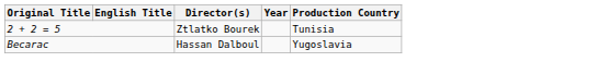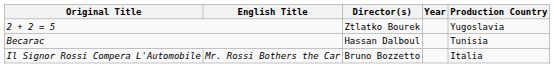 <table class="wikitable sortable">
 <tr>
 <th>Original Title</th>
 <th>English Title</th>
 <th>Director(s)</th>
 <th>Year</th>
 <th>Production Country</th>
 </tr>
 <tr>
 <td colspan="2"><em>2 + 2 = 5</em></td>
 <td>Ztlatko Bourek</td>
 <td></td>
-<td>Tunisia</td>
+<td>Yugoslavia</td>
 </tr>
 <tr>
 <td colspan="2"><em>Becarac</em></td>
 <td>Hassan Dalboul</td>
 <td></td>
-<td>Yugoslavia</td>
+<td>Tunisia</td>
+</tr>
+<tr>
+<td><em>Il Signor Rossi Compera L'Automobile</em></td>
+<td><em>Mr. Rossi Bothers the Car</em></td>
+<td>Bruno Bozzetto</td>
+<td></td>
+<td>Italia</td>
 </tr>
 </table>
